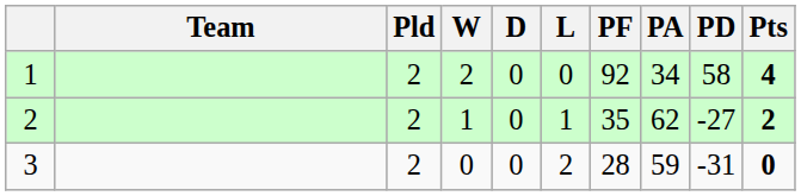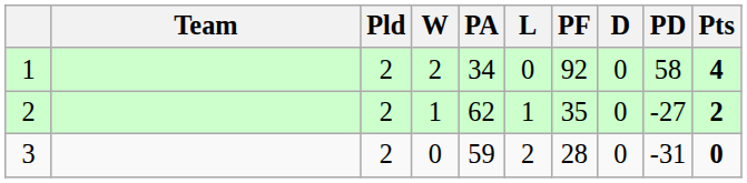 <table class="wikitable" style="text-align:center;">
 <tr>
 <th width=20 abbr="Position"></th>
 <th width=175>Team</th>
 <th width=20 abbr="Played">Pld</th>
 <th width=20 abbr="Won">W</th>
-<th width=20 abbr="Drawn">D</th>
+<th width=20 abbr="Points against">PA</th>
 <th width=20 abbr="Lost">L</th>
 <th width=20 abbr="Points for">PF</th>
-<th width=20 abbr="Points against">PA</th>
+<th width=20 abbr="Drawn">D</th>
 <th width=20 abbr="Points difference">PD</th>
 <th width=20 abbr="Points">Pts</th>
 </tr>
 <tr style="background: #ccffcc;">
 <td>1</td>
 <td style="text-align:left;"></td>
 <td>2</td>
 <td>2</td>
-<td>0</td>
+<td>34</td>
 <td>0</td>
 <td>92</td>
-<td>34</td>
+<td>0</td>
 <td>58</td>
 <td><strong>4</strong></td>
 </tr>
 <tr style="background: #ccffcc;">
 <td>2</td>
 <td style="text-align:left;"></td>
 <td>2</td>
 <td>1</td>
-<td>0</td>
+<td>62</td>
 <td>1</td>
 <td>35</td>
-<td>62</td>
+<td>0</td>
 <td>-27</td>
 <td><strong>2</strong></td>
 </tr>
 <tr>
 <td>3</td>
 <td style="text-align:left;"></td>
 <td>2</td>
 <td>0</td>
-<td>0</td>
+<td>59</td>
 <td>2</td>
 <td>28</td>
-<td>59</td>
+<td>0</td>
 <td>-31</td>
 <td><strong>0</strong></td>
 </tr>
 </table>
